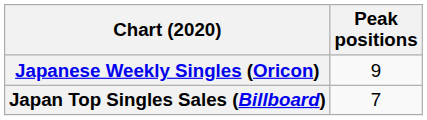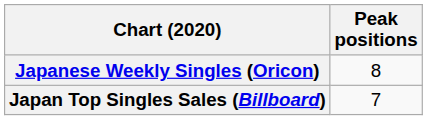 <table class="wikitable sortable plainrowheaders" style="text-align:center">
 <tr>
 <th scope="col">Chart (2020)</th>
 <th scope="col">Peak<br>positions</th>
 </tr>
 <tr>
 <th scope="row"><a href='#'>Japanese Weekly Singles</a> (<a href='#'>Oricon</a>)</th>
-<td style="text-align:center">9</td>
+<td style="text-align:center">8</td>
 </tr>
 <tr>
 <th scope="row">Japan Top Singles Sales (<a href='#'><em>Billboard</em></a>)</th>
 <td>7</td>
 </tr>
 </table>
